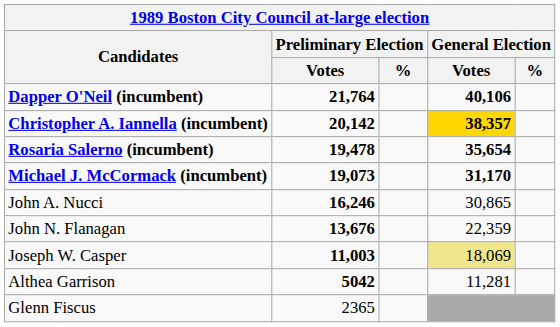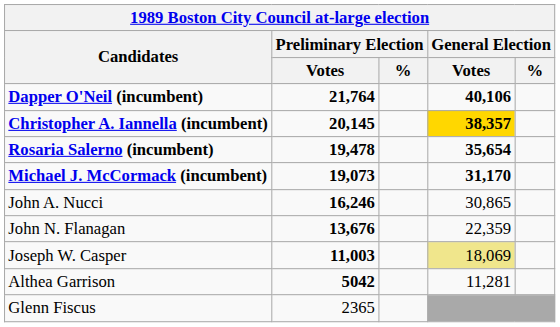 <table class=wikitable>
 <tr>
 <th colspan=5><a href='#'>1989 Boston City Council at-large election</a></th>
 </tr>
 <tr>
 <th rowspan="2"><strong>Candidates</strong></th>
 <th colspan=2><strong>Preliminary Election</strong></th>
 <th colspan=2><strong>General Election</strong></th>
 </tr>
 <tr>
 <th>Votes</th>
 <th>%</th>
 <th>Votes</th>
 <th>%</th>
 </tr>
 <tr>
 <td><strong><a href='#'>Dapper O'Neil</a> (incumbent)</strong></td>
 <td style="text-align:right;"><strong>21,764</strong></td>
 <td style="text-align:right;"><strong></strong></td>
 <td style="text-align:right;"><strong>40,106</strong></td>
 <td style="text-align:right;"><strong></strong></td>
 </tr>
 <tr>
 <td><strong><a href='#'>Christopher A. Iannella</a> (incumbent)</strong></td>
-<td style="text-align:right;"><strong>20,142</strong></td>
+<td style="text-align:right;"><strong>20,145</strong></td>
 <td style="text-align:right;"><strong></strong></td>
 <td style="background: gold; text-align:right;"><strong>38,357</strong></td>
 <td style="text-align:right;"><strong></strong></td>
 </tr>
 <tr>
 <td><strong><a href='#'>Rosaria Salerno</a> (incumbent)</strong></td>
 <td style="text-align:right;"><strong>19,478</strong></td>
 <td style="text-align:right;"><strong></strong></td>
 <td style="text-align:right;"><strong>35,654</strong></td>
 <td style="text-align:right;"><strong></strong></td>
 </tr>
 <tr>
 <td><strong><a href='#'>Michael J. McCormack</a> (incumbent)</strong></td>
 <td style="text-align:right;"><strong>19,073</strong></td>
 <td style="text-align:right;"><strong></strong></td>
 <td style="text-align:right;"><strong>31,170</strong></td>
 <td style="text-align:right;"><strong></strong></td>
 </tr>
 <tr>
 <td>John A. Nucci</td>
 <td style="text-align:right;"><strong>16,246</strong></td>
 <td style="text-align:right;"><strong></strong></td>
 <td style="text-align:right;">30,865</td>
 <td style="text-align:right;"></td>
 </tr>
 <tr>
 <td>John N. Flanagan</td>
 <td style="text-align:right;"><strong>13,676</strong></td>
 <td style="text-align:right;"><strong></strong></td>
 <td style="text-align:right;">22,359</td>
 <td style="text-align:right;"></td>
 </tr>
 <tr>
 <td>Joseph W. Casper</td>
 <td style="text-align:right;"><strong>11,003</strong></td>
 <td style="text-align:right;"><strong></strong></td>
 <td style="background: khaki; text-align:right;">18,069</td>
 <td style="text-align:right;"></td>
 </tr>
 <tr>
 <td>Althea Garrison</td>
 <td style="text-align:right;"><strong>5042</strong></td>
 <td style="text-align:right;"><strong></strong></td>
 <td style="text-align:right;">11,281</td>
 <td style="text-align:right;"></td>
 </tr>
 <tr>
 <td>Glenn Fiscus</td>
 <td style="text-align:right;">2365</td>
 <td style="text-align:right;"></td>
 <td colspan="2" style="background:darkgrey;"> </td>
 </tr>
 </table>
